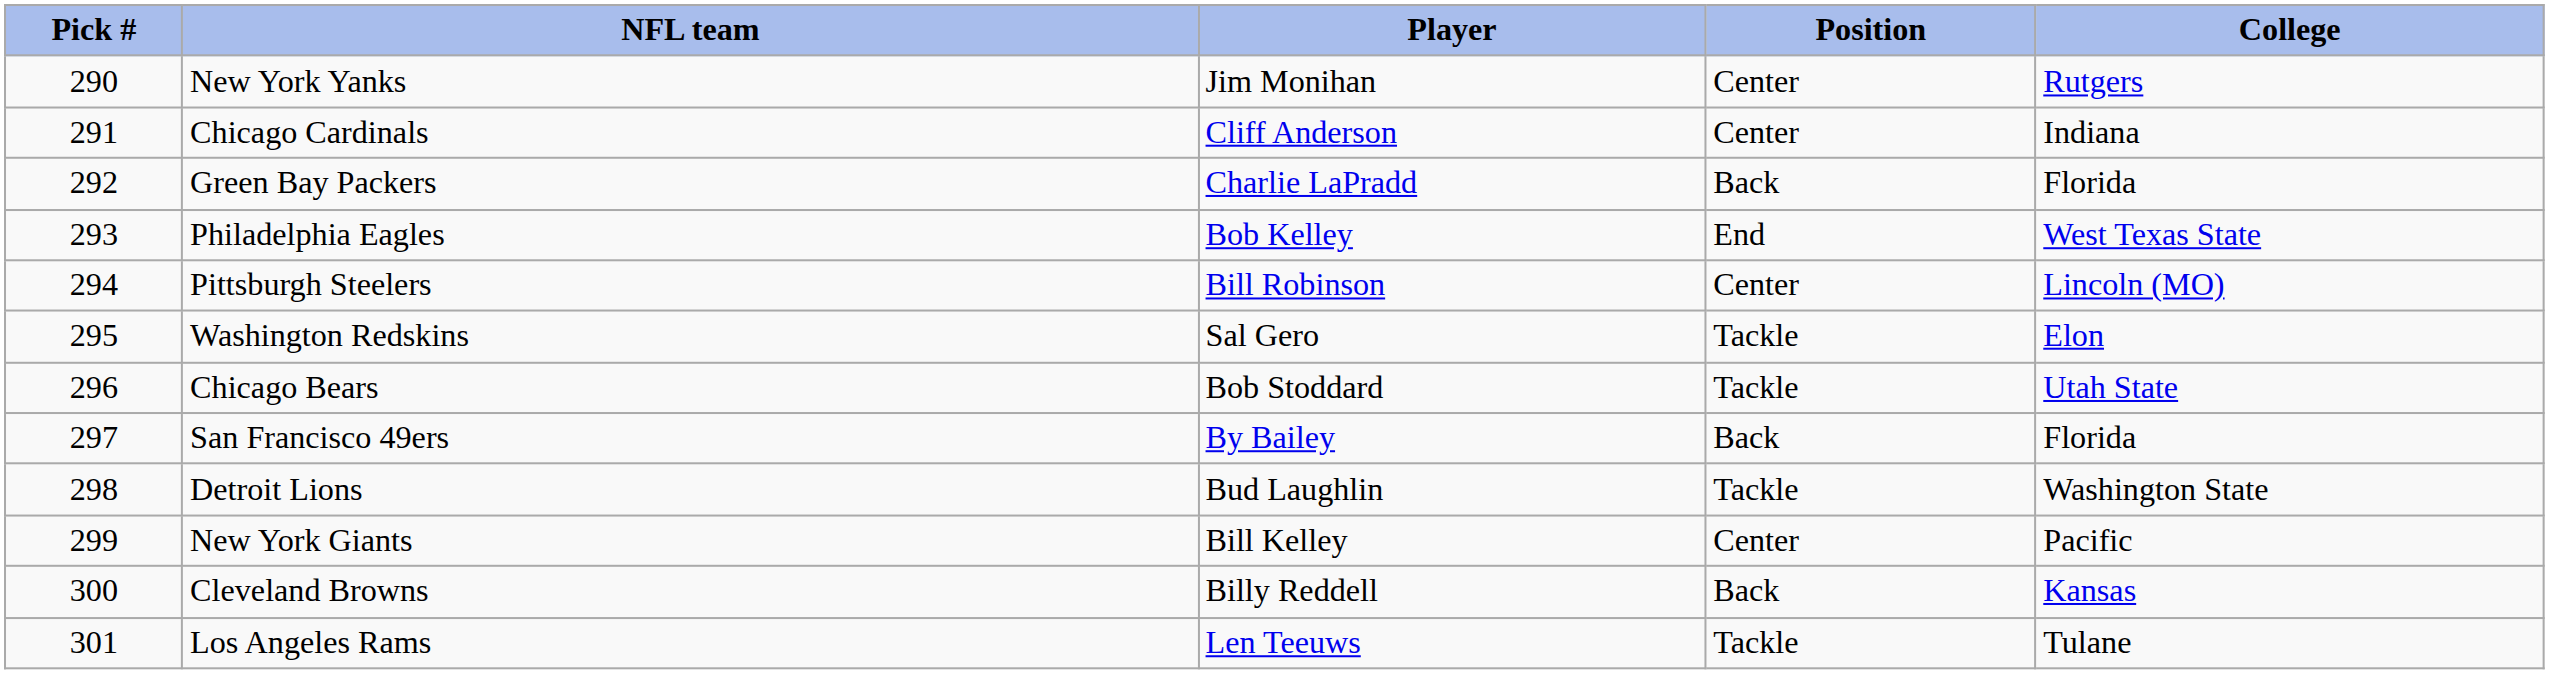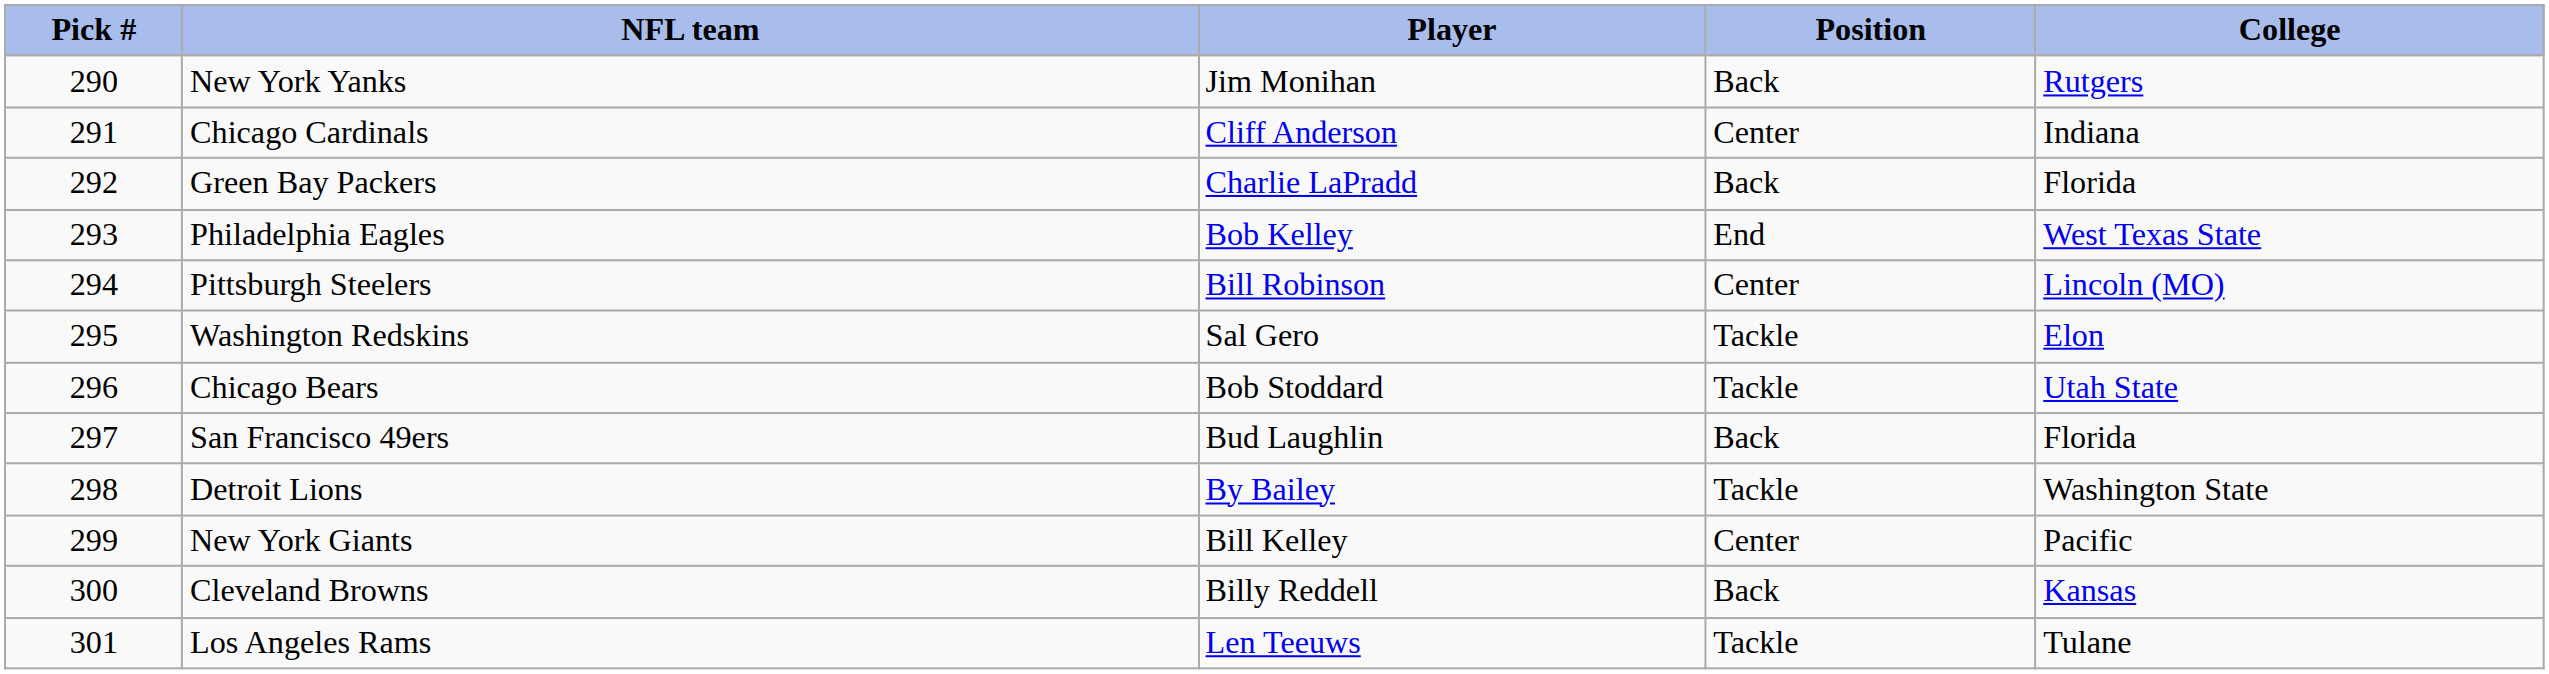 <table class="wikitable sortable sortable" style="width: 100%">
 <tr>
 <th style="background:#A8BDEC;" width=7%>Pick #</th>
 <th width=40% style="background:#A8BDEC;">NFL team</th>
 <th width=20% style="background:#A8BDEC;">Player</th>
 <th width=13% style="background:#A8BDEC;">Position</th>
 <th style="background:#A8BDEC;">College</th>
 </tr>
 <tr>
 <td align=center>290</td>
 <td>New York Yanks</td>
 <td>Jim Monihan</td>
-<td>Center</td>
+<td>Back</td>
 <td><a href='#'>Rutgers</a></td>
 </tr>
 <tr>
 <td align=center>291</td>
 <td>Chicago Cardinals</td>
 <td><a href='#'>Cliff Anderson</a></td>
 <td>Center</td>
 <td>Indiana</td>
 </tr>
 <tr>
 <td align=center>292</td>
 <td>Green Bay Packers</td>
 <td><a href='#'>Charlie LaPradd</a></td>
 <td>Back</td>
 <td>Florida</td>
 </tr>
 <tr>
 <td align=center>293</td>
 <td>Philadelphia Eagles</td>
 <td><a href='#'>Bob Kelley</a></td>
 <td>End</td>
 <td><a href='#'>West Texas State</a></td>
 </tr>
 <tr>
 <td align=center>294</td>
 <td>Pittsburgh Steelers</td>
 <td><a href='#'>Bill Robinson</a></td>
 <td>Center</td>
 <td><a href='#'>Lincoln (MO)</a></td>
 </tr>
 <tr>
 <td align=center>295</td>
 <td>Washington Redskins</td>
 <td>Sal Gero</td>
 <td>Tackle</td>
 <td><a href='#'>Elon</a></td>
 </tr>
 <tr>
 <td align=center>296</td>
 <td>Chicago Bears</td>
 <td>Bob Stoddard</td>
 <td>Tackle</td>
 <td><a href='#'>Utah State</a></td>
 </tr>
 <tr>
 <td align=center>297</td>
 <td>San Francisco 49ers</td>
-<td><a href='#'>By Bailey</a></td>
+<td>Bud Laughlin</td>
 <td>Back</td>
 <td>Florida</td>
 </tr>
 <tr>
 <td align=center>298</td>
 <td>Detroit Lions</td>
-<td>Bud Laughlin</td>
+<td><a href='#'>By Bailey</a></td>
 <td>Tackle</td>
 <td>Washington State</td>
 </tr>
 <tr>
 <td align=center>299</td>
 <td>New York Giants</td>
 <td>Bill Kelley</td>
 <td>Center</td>
 <td>Pacific</td>
 </tr>
 <tr>
 <td align=center>300</td>
 <td>Cleveland Browns</td>
 <td>Billy Reddell</td>
 <td>Back</td>
 <td><a href='#'>Kansas</a></td>
 </tr>
 <tr>
 <td align=center>301</td>
 <td>Los Angeles Rams</td>
 <td><a href='#'>Len Teeuws</a></td>
 <td>Tackle</td>
 <td>Tulane</td>
 </tr>
 </table>
